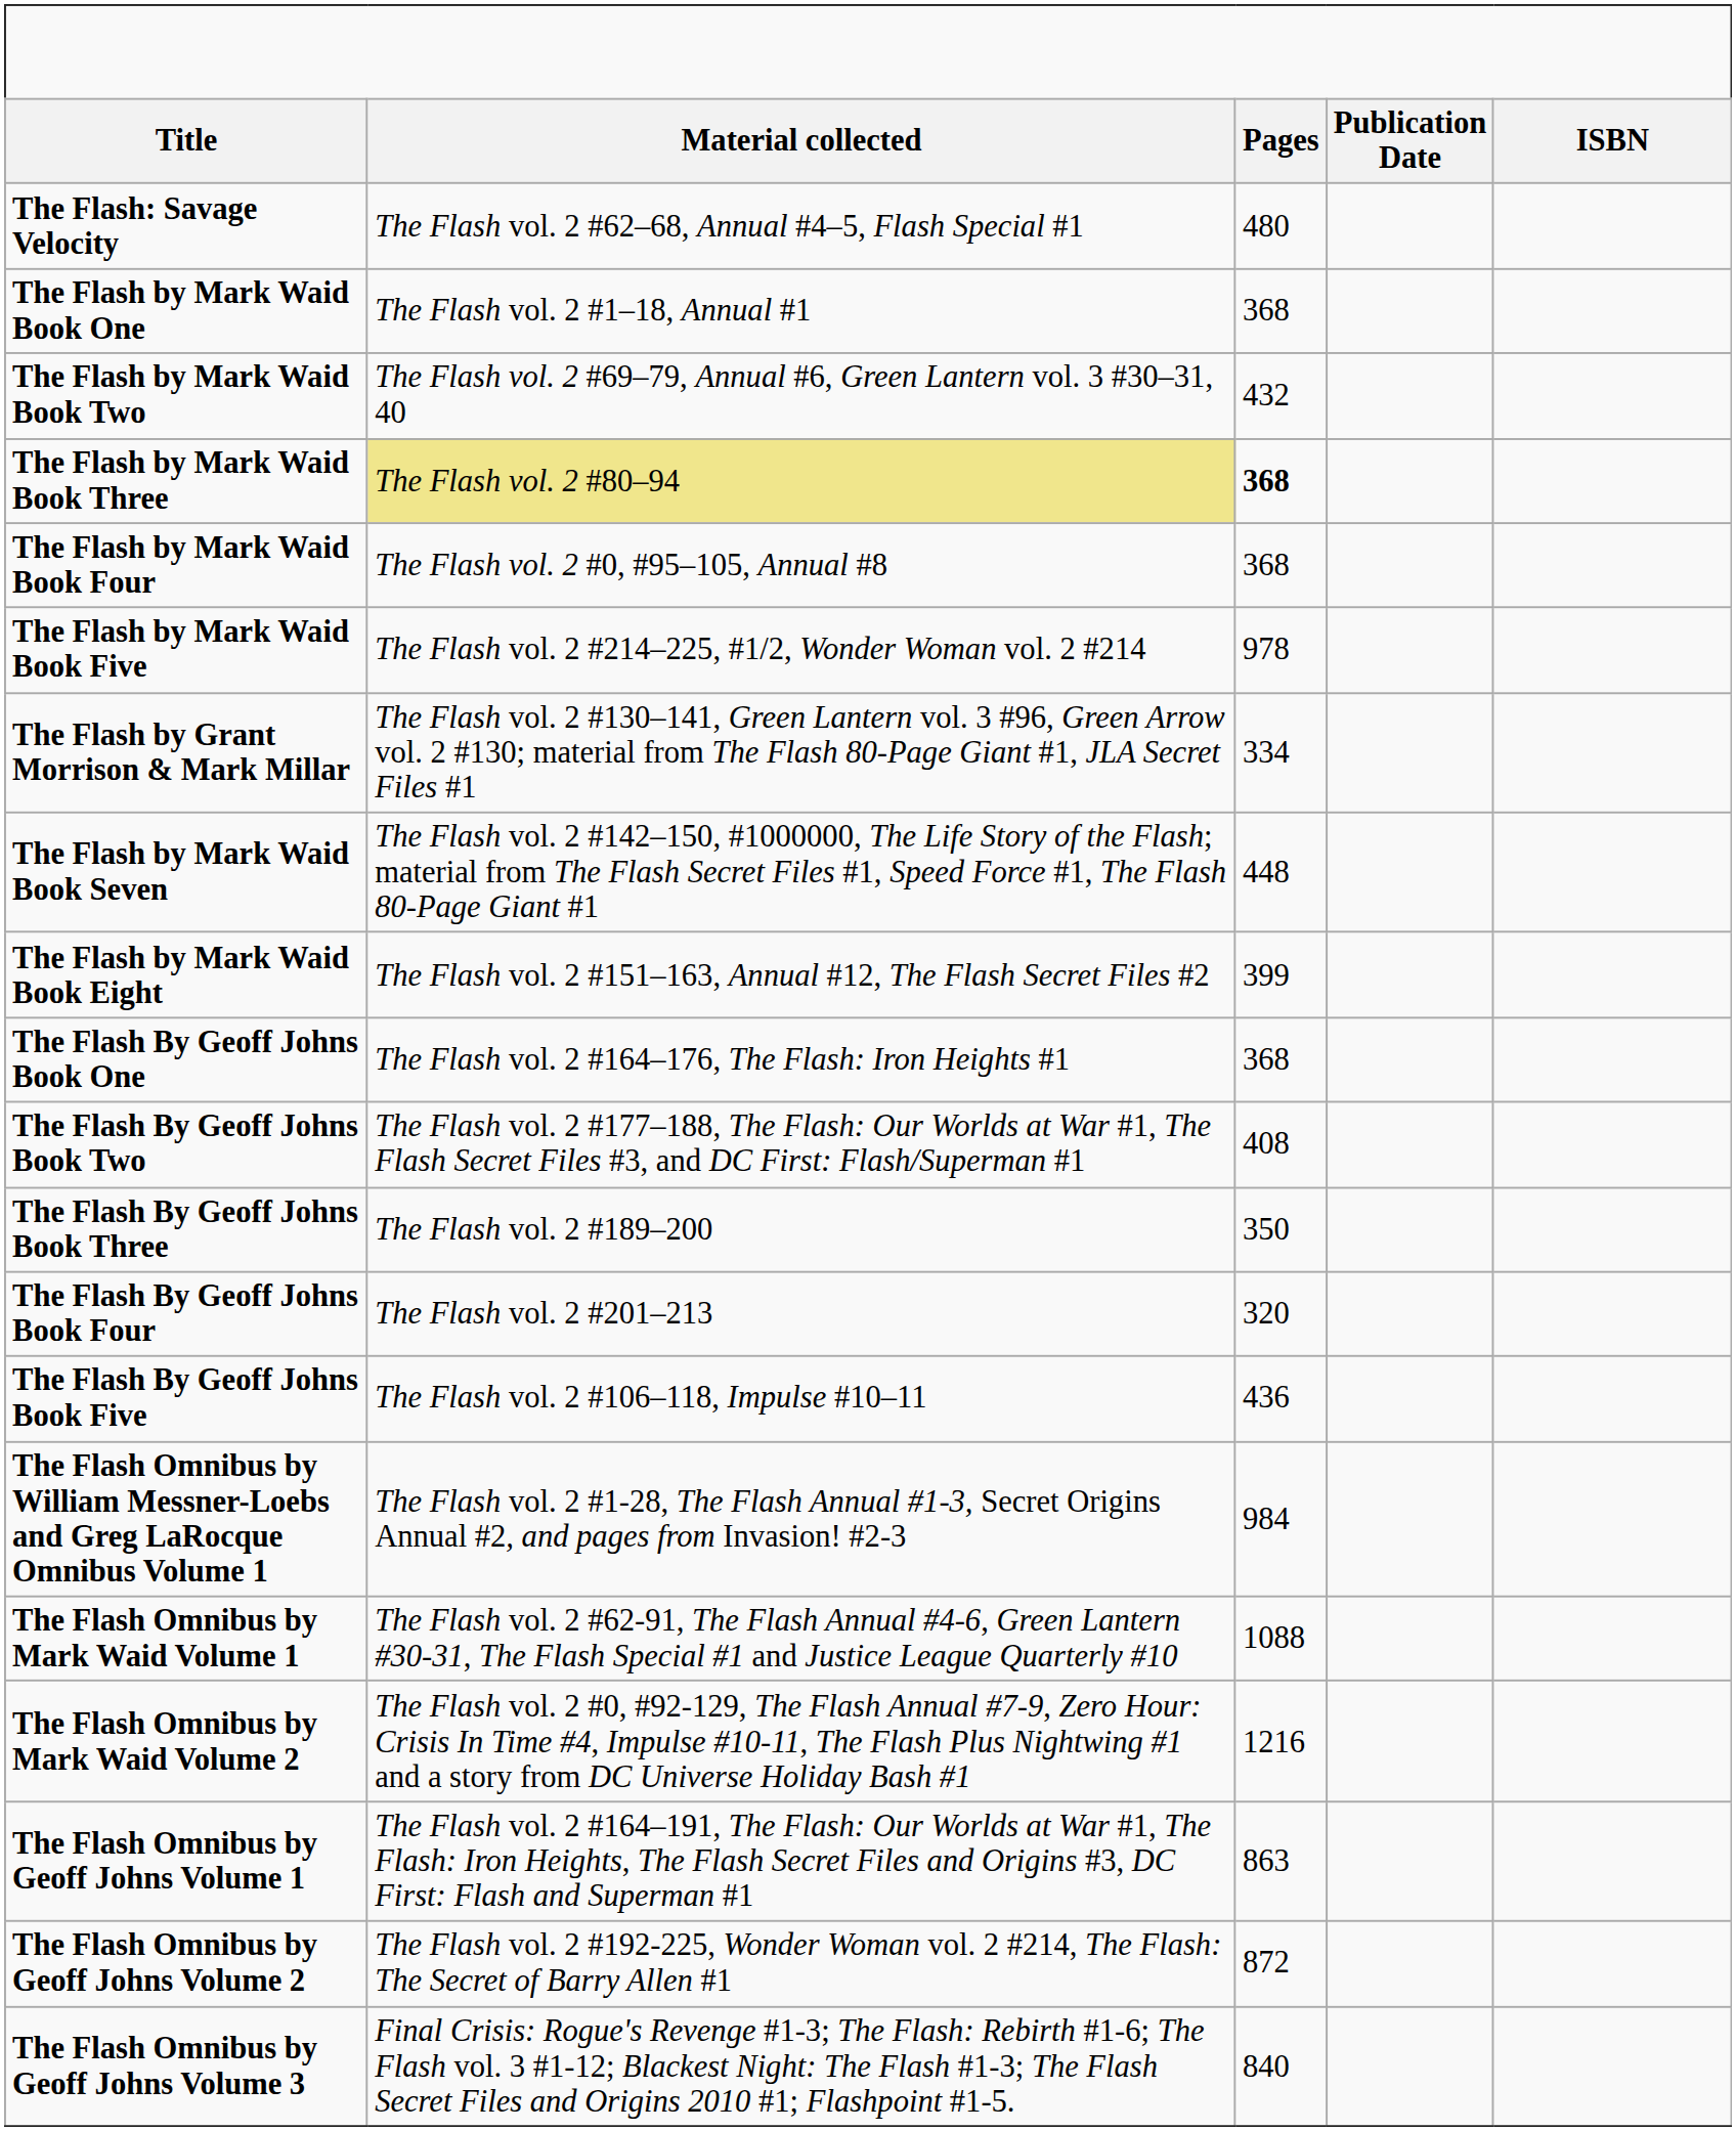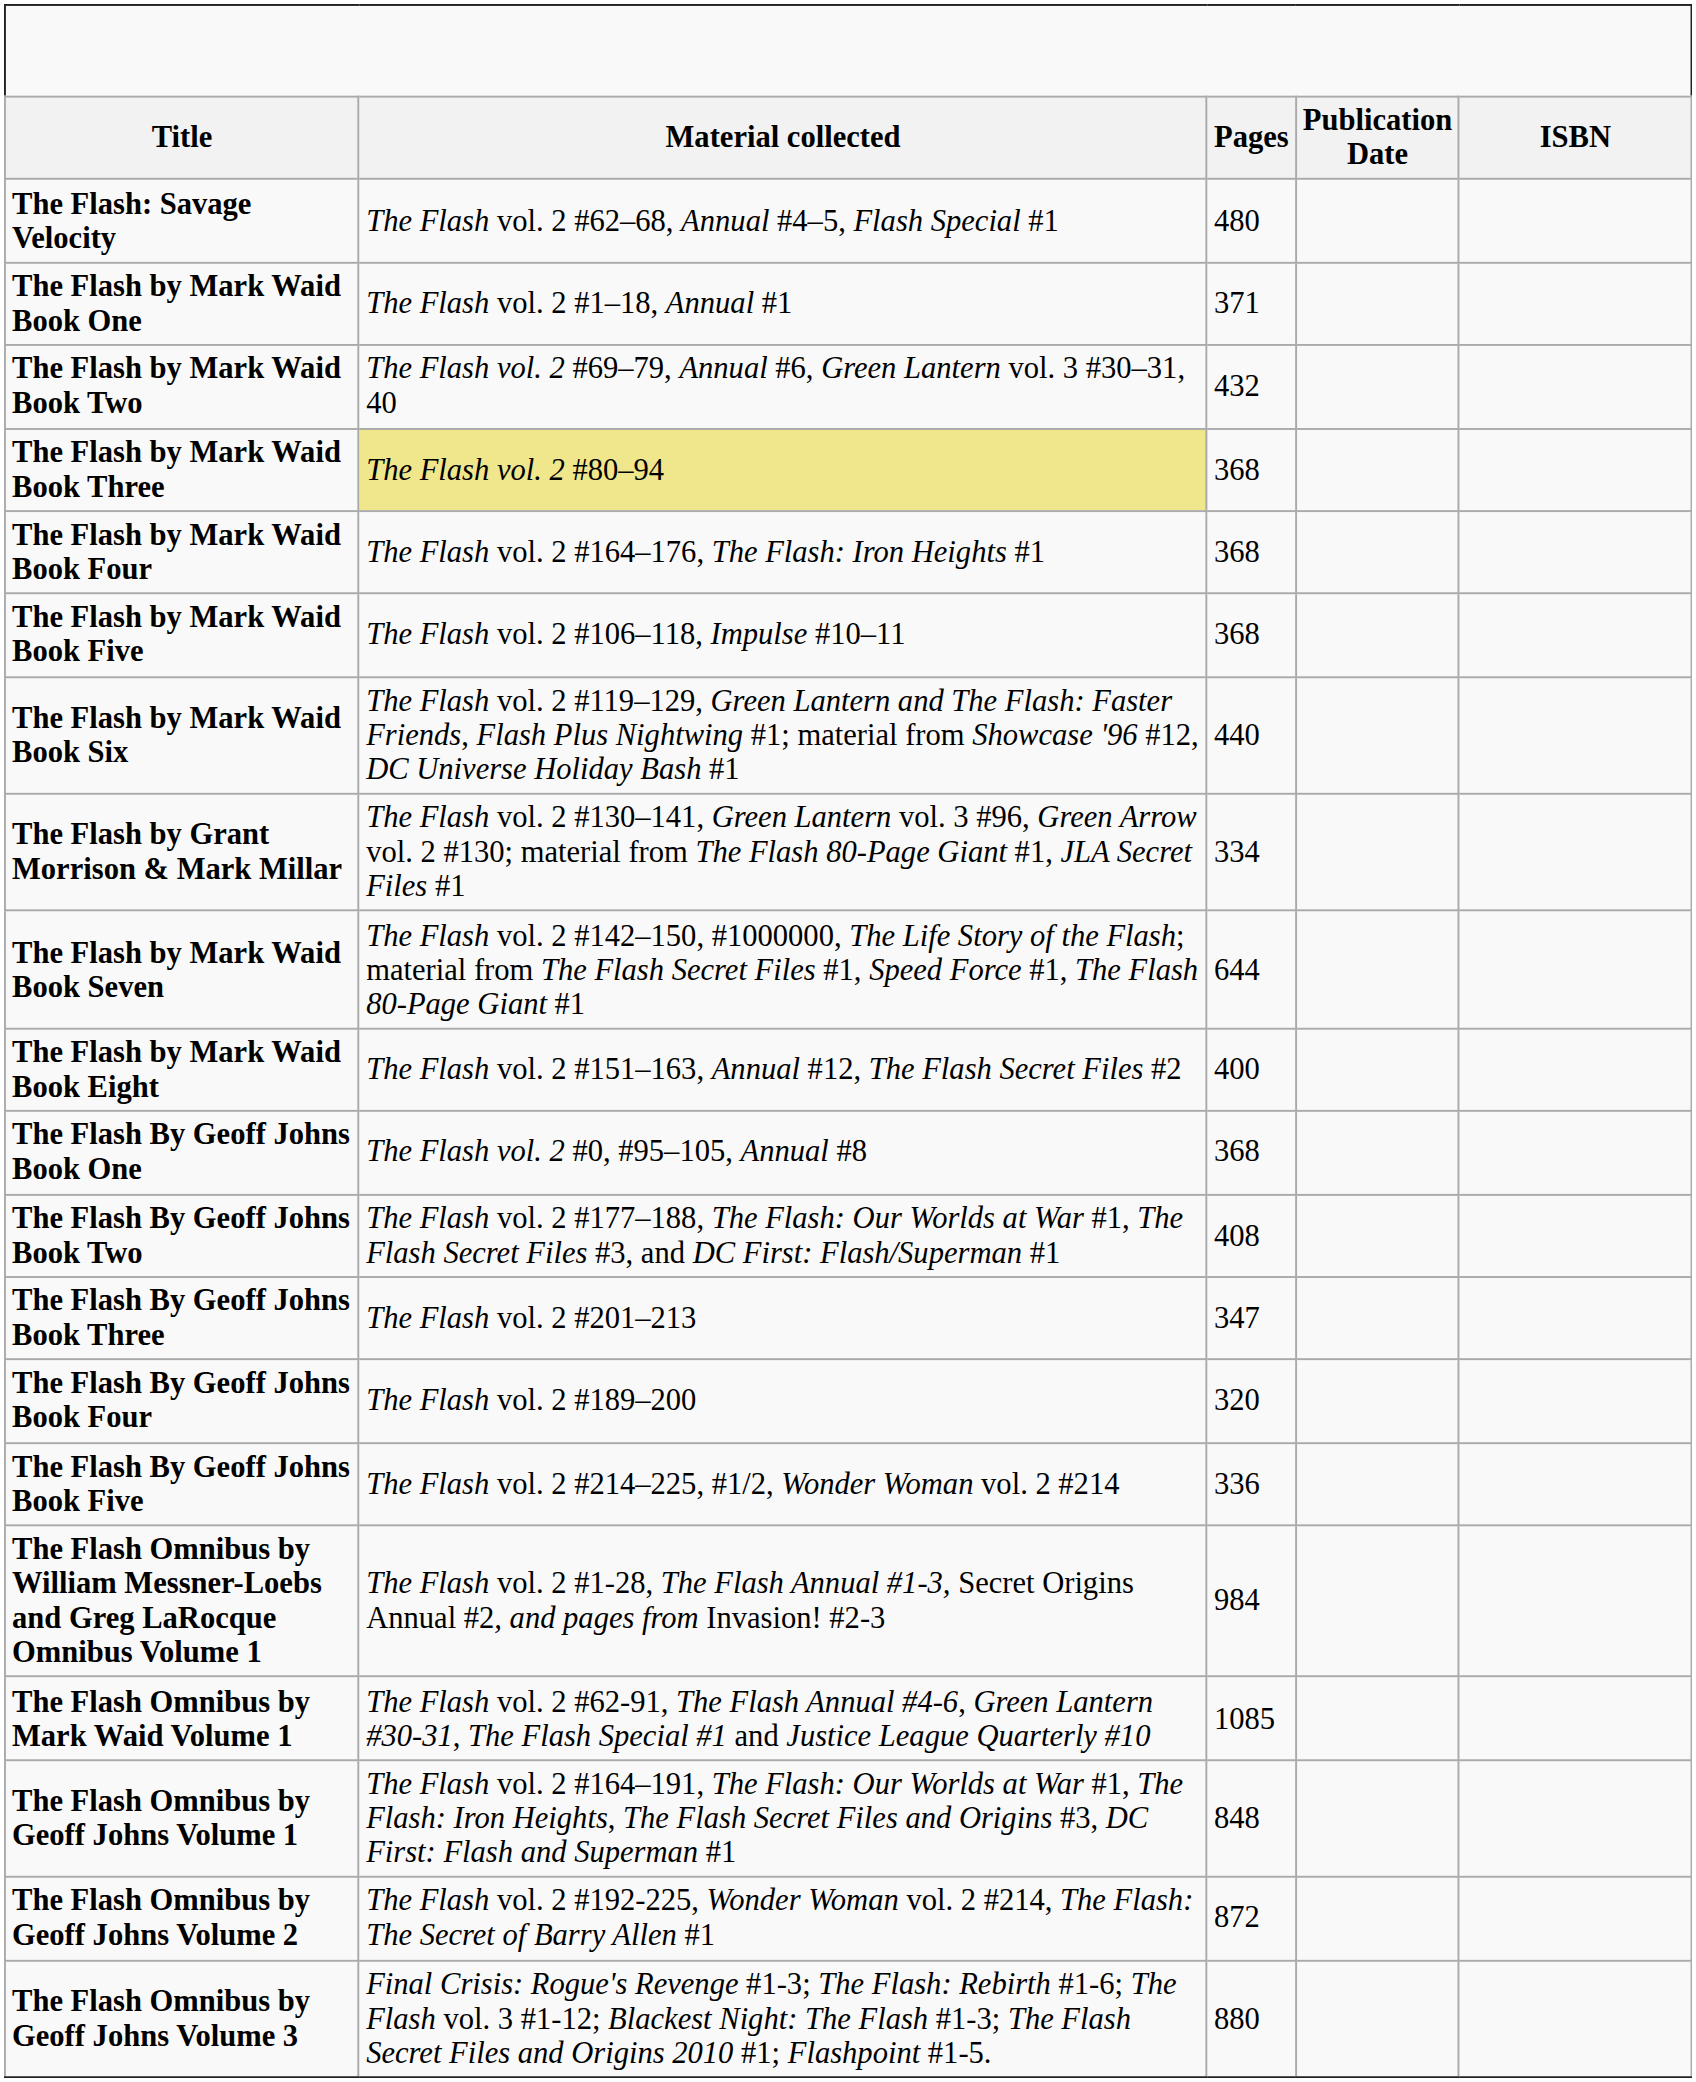 <table width="100%" class="wikitable sortable" style="padding:0px 0px 0px 25px; border:1px solid #212121;">
 <tr style="height: 3em;">
 </tr>
 <tr>
 <th ! width="21%">Title</th>
 <th>Material collected</th>
 <th class="unsortable" width="1%">Pages</th>
 <th width="1%">Publication Date</th>
 <th width="13.77%">ISBN</th>
 </tr>
 <tr>
 <td><strong>The Flash: Savage Velocity</strong></td>
 <td><em>The Flash</em> vol. 2 #62–68, <em>Annual</em> #4–5, <em>Flash Special</em> #1</td>
 <td>480</td>
 <td></td>
 <td align="right"></td>
 </tr>
 <tr>
 <td><strong>The Flash by Mark Waid Book One</strong></td>
 <td><em>The Flash</em> vol. 2 #1–18, <em>Annual</em> #1</td>
-<td>368</td>
+<td>371</td>
 <td></td>
 <td align="right"></td>
 </tr>
 <tr>
 <td><strong>The Flash by Mark Waid Book Two</strong></td>
 <td><em>The Flash vol. 2</em> #69–79, <em>Annual</em> #6, <em>Green Lantern</em> vol. 3 #30–31, 40</td>
 <td>432</td>
 <td></td>
 <td align="right"></td>
 </tr>
 <tr>
 <td><strong>The Flash by Mark Waid Book Three</strong></td>
 <td style="background: khaki;"><em>The Flash vol. 2</em> #80–94</td>
-<td><strong>368</strong></td>
+<td>368</td>
 <td></td>
 <td align="right"></td>
 </tr>
 <tr>
 <td><strong>The Flash by Mark Waid Book Four</strong></td>
-<td><em>The Flash</em> <em>vol. 2</em> #0, #95–105, <em>Annual</em> #8</td>
+<td><em>The Flash</em> vol. 2 #164–176, <em>The Flash: Iron Heights</em> #1</td>
 <td>368</td>
 <td></td>
 <td align="right"></td>
 </tr>
 <tr>
 <td><strong>The Flash by Mark Waid Book Five</strong></td>
-<td><em>The Flash</em> vol. 2 #214–225, #1/2, <em>Wonder Woman</em> vol. 2 #214</td>
-<td>978</td>
+<td><em>The Flash</em> vol. 2 #106–118, <em>Impulse</em> #10–11</td>
+<td>368</td>
+<td></td>
+<td align="right"></td>
+</tr>
+<tr>
+<td><strong>The Flash by Mark Waid Book Six</strong></td>
+<td><em>The Flash</em> vol. 2 #119–129, <em>Green Lantern and The Flash: Faster Friends</em>, <em>Flash Plus Nightwing</em> #1; material from <em>Showcase '96</em> #12, <em>DC Universe Holiday Bash</em> #1</td>
+<td>440</td>
 <td></td>
 <td align="right"></td>
 </tr>
 <tr>
 <td><strong>The Flash by Grant Morrison & Mark Millar</strong></td>
 <td><em>The Flash</em> vol. 2 #130–141, <em>Green Lantern</em> vol. 3 #96, <em>Green Arrow</em> vol. 2 #130; material from <em>The Flash 80-Page Giant</em> #1, <em>JLA Secret Files</em> #1</td>
 <td>334</td>
 <td></td>
 <td align="right"></td>
 </tr>
 <tr>
 <td><strong>The Flash by Mark Waid Book Seven</strong></td>
 <td><em>The Flash</em> vol. 2 #142–150, #1000000, <em>The Life Story of the Flash</em>; material from <em>The Flash Secret Files</em> #1, <em>Speed Force</em> #1, <em>The Flash 80-Page Giant</em> #1</td>
-<td>448</td>
+<td>644</td>
 <td></td>
 <td align="right"></td>
 </tr>
 <tr>
 <td><strong>The Flash by Mark Waid Book Eight</strong></td>
 <td><em>The Flash</em> vol. 2 #151–163, <em>Annual</em> #12, <em>The Flash Secret Files</em> #2</td>
-<td>399</td>
+<td>400</td>
 <td></td>
 <td align="right"></td>
 </tr>
 <tr>
 <td><strong>The Flash By Geoff Johns Book One</strong></td>
-<td><em>The Flash</em> vol. 2 #164–176, <em>The Flash: Iron Heights</em> #1</td>
+<td><em>The Flash</em> <em>vol. 2</em> #0, #95–105, <em>Annual</em> #8</td>
 <td>368</td>
 <td></td>
 <td align="right"></td>
 </tr>
 <tr>
 <td><strong>The Flash By Geoff Johns Book Two</strong></td>
 <td><em>The Flash</em> vol. 2 #177–188, <em>The Flash: Our Worlds at War</em> #1, <em>The Flash Secret Files</em> #3, and <em>DC First: Flash/Superman</em> #1</td>
 <td>408</td>
 <td></td>
 <td align="right"></td>
 </tr>
 <tr>
 <td><strong>The Flash By Geoff Johns Book Three</strong></td>
-<td><em>The Flash</em> vol. 2 #189–200</td>
-<td>350</td>
+<td><em>The Flash</em> vol. 2 #201–213</td>
+<td>347</td>
 <td></td>
 <td align="right"></td>
 </tr>
 <tr>
 <td><strong>The Flash By Geoff Johns Book Four</strong></td>
-<td><em>The Flash</em> vol. 2 #201–213</td>
+<td><em>The Flash</em> vol. 2 #189–200</td>
 <td>320</td>
 <td></td>
 <td align="right"></td>
 </tr>
 <tr>
 <td><strong>The Flash By Geoff Johns Book Five</strong></td>
-<td><em>The Flash</em> vol. 2 #106–118, <em>Impulse</em> #10–11</td>
-<td>436</td>
+<td><em>The Flash</em> vol. 2 #214–225, #1/2, <em>Wonder Woman</em> vol. 2 #214</td>
+<td>336</td>
 <td></td>
 <td align="right"></td>
 </tr>
 <tr>
 <td><strong>The Flash Omnibus by William Messner-Loebs and Greg LaRocque Omnibus Volume 1</strong></td>
 <td><em>The Flash</em> vol. 2 #1-28, <em>The Flash Annual #1-3, </em>Secret Origins Annual #2<em>, and pages from </em>Invasion! #2-3</td>
 <td>984</td>
 <td></td>
 <td align="right"></td>
 </tr>
 <tr>
 <td><strong>The Flash Omnibus by Mark Waid Volume 1</strong></td>
 <td><em>The Flash</em> vol. 2 #62-91, <em>The Flash Annual #4-6</em>, <em>Green Lantern #30-31</em>, <em>The Flash Special #1</em> and <em>Justice League Quarterly #10</em></td>
-<td>1088</td>
-<td></td>
-<td align="right"></td>
-</tr>
-<tr>
-<td><strong>The Flash Omnibus by Mark Waid Volume 2</strong></td>
-<td><em>The Flash</em> vol. 2 #0, #92-129, <em>The Flash Annual #7-9</em>, <em>Zero Hour: Crisis In Time #4</em>, <em>Impulse #10-11</em>, <em>The Flash Plus Nightwing #1</em> and a story from <em>DC Universe Holiday Bash #1</em></td>
-<td>1216</td>
+<td>1085</td>
 <td></td>
 <td align="right"></td>
 </tr>
 <tr>
 <td><strong>The Flash Omnibus by Geoff Johns Volume 1</strong></td>
 <td><em>The Flash</em> vol. 2 #164–191, <em>The Flash: Our Worlds at War</em> #1, <em>The Flash: Iron Heights</em>, <em>The Flash Secret Files and Origins</em> #3, <em>DC First: Flash and Superman</em> #1</td>
-<td>863</td>
+<td>848</td>
 <td></td>
 <td align="right"></td>
 </tr>
 <tr>
 <td><strong>The Flash Omnibus by Geoff Johns Volume 2</strong></td>
 <td><em>The Flash</em> vol. 2 #192-225, <em>Wonder Woman</em> vol. 2 #214, <em>The Flash: The Secret of Barry Allen</em> #1</td>
 <td>872</td>
 <td></td>
 <td align="right"></td>
 </tr>
 <tr>
 <td><strong>The Flash Omnibus by Geoff Johns Volume 3</strong></td>
 <td><em>Final Crisis: Rogue's Revenge</em> #1-3; <em>The Flash: Rebirth</em> #1-6; <em>The Flash</em> vol. 3 #1-12; <em>Blackest Night: The Flash</em> #1-3; <em>The Flash Secret Files and Origins 2010</em> #1; <em>Flashpoint</em> #1-5.</td>
-<td>840</td>
+<td>880</td>
 <td></td>
 <td align="right"></td>
 </tr>
 <tr>
 </tr>
 </table>
